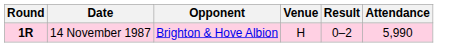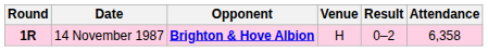 <table class="wikitable sortable" style="text-align:center;">
 <tr>
 <th>Round</th>
 <th>Date</th>
 <th>Opponent</th>
 <th>Venue</th>
 <th>Result</th>
 <th>Attendance</th>
 </tr>
 <tr style="background:#ffd0e3;">
 <td><strong>1R</strong></td>
 <td>14 November 1987</td>
-<td><a href='#'>Brighton & Hove Albion</a></td>
+<td><strong><a href='#'>Brighton & Hove Albion</a></strong></td>
 <td>H</td>
 <td>0–2</td>
-<td>5,990</td>
+<td>6,358</td>
 </tr>
 </table>
